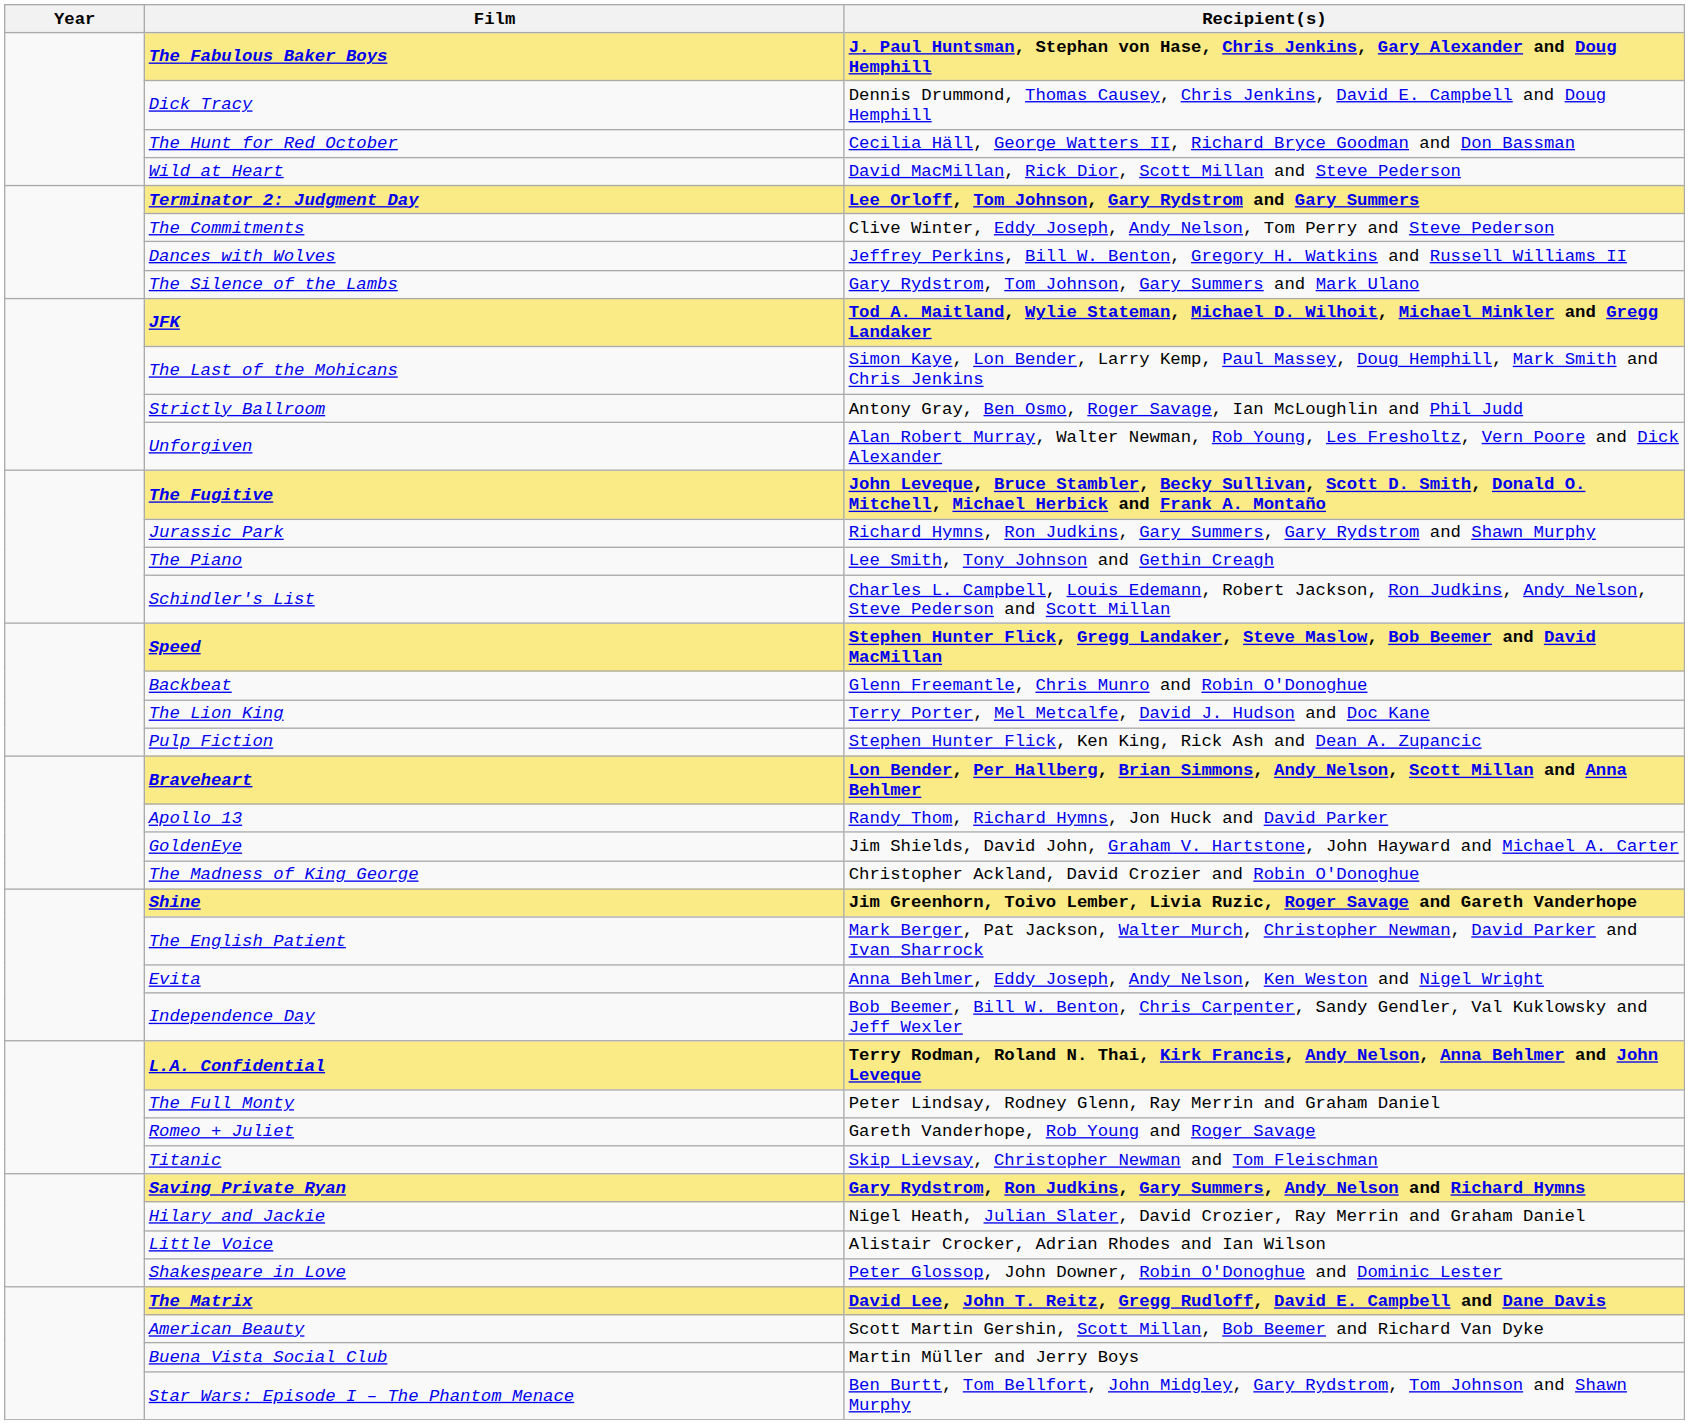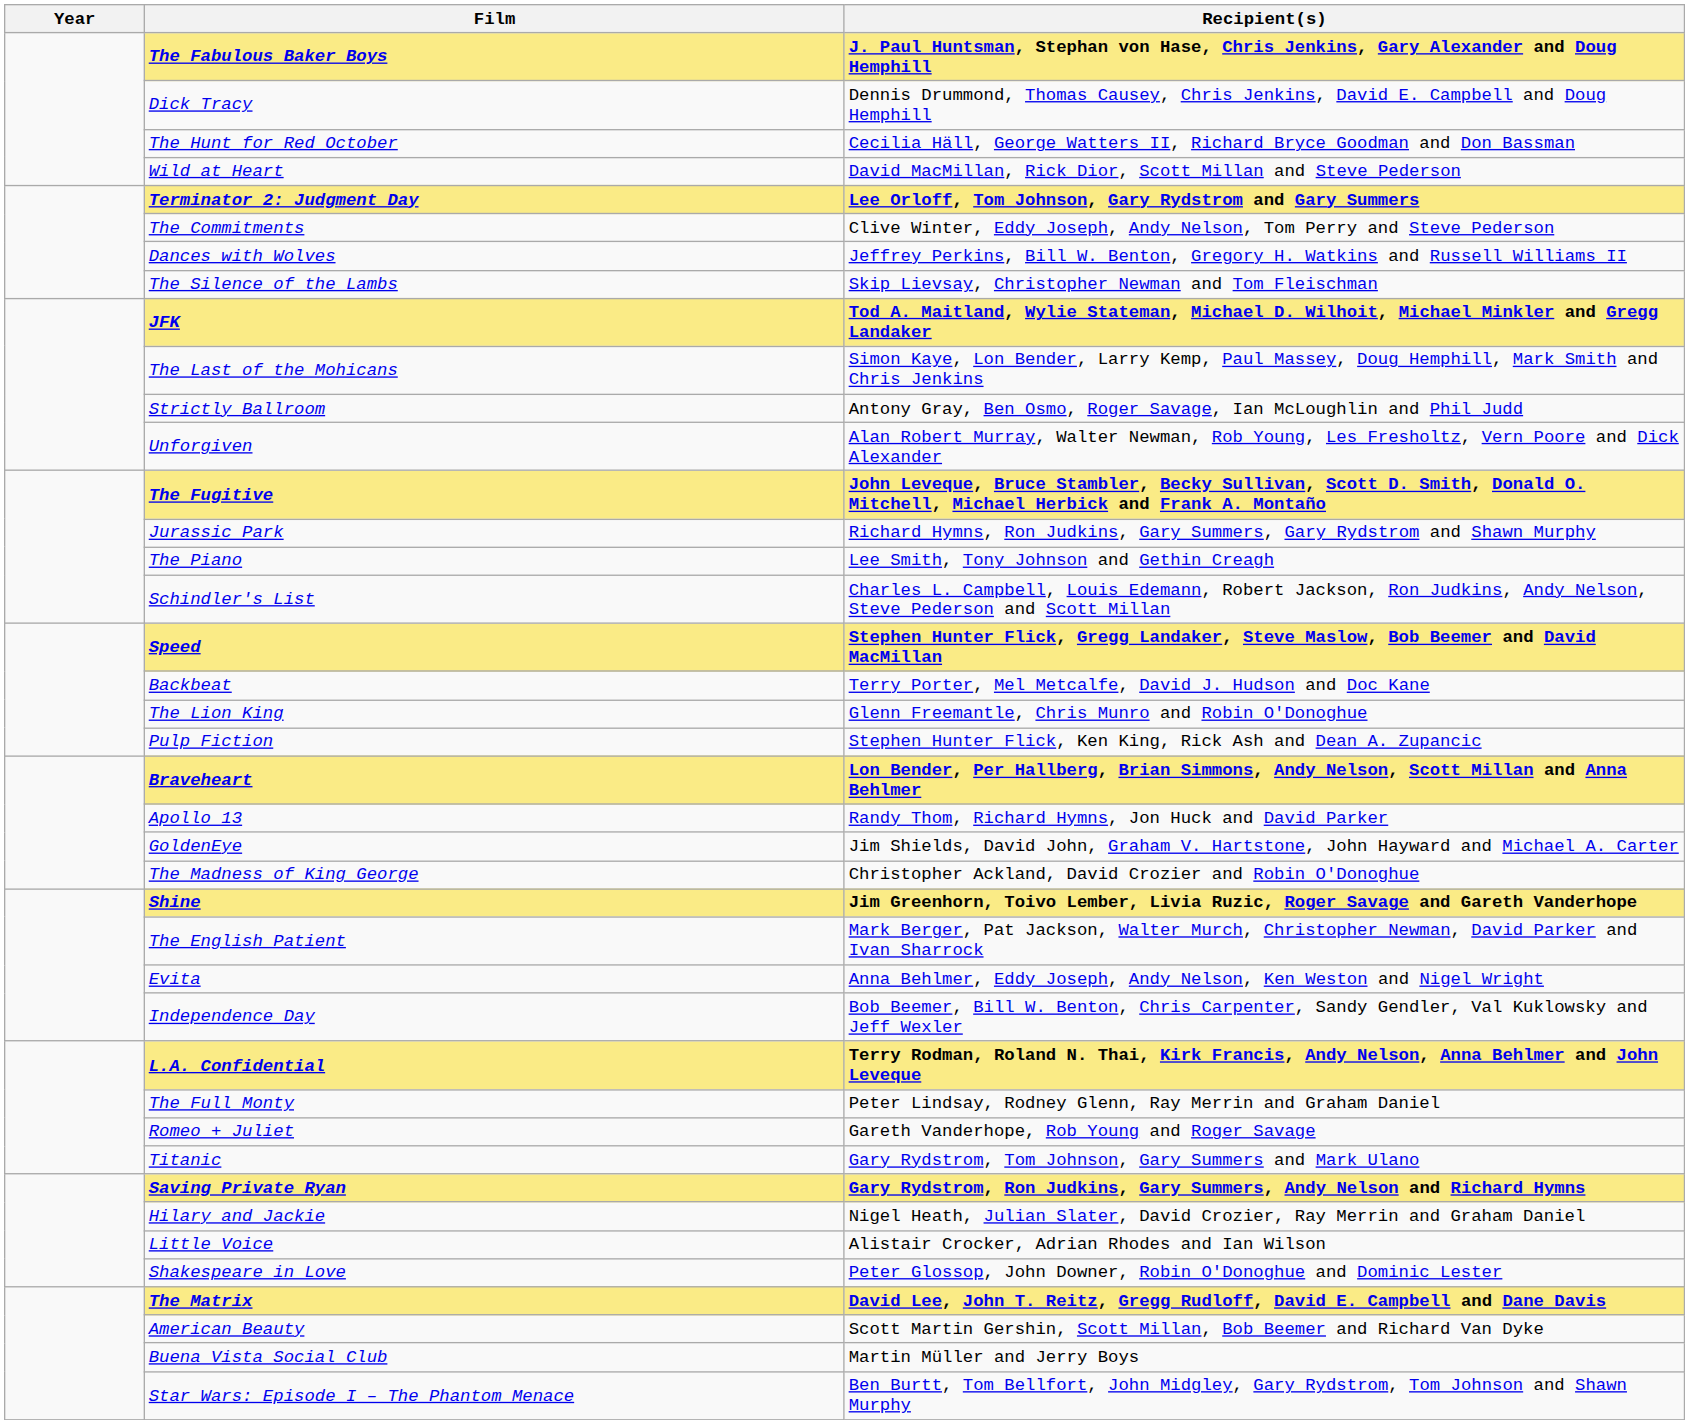 <table class="wikitable" style="width:100%;" cellpadding="5">
 <tr>
 <th style="width:5%;">Year</th>
 <th style="width:25%;">Film</th>
 <th style="width:30%;">Recipient(s)</th>
 </tr>
 <tr>
 <td rowspan="4"></td>
 <td style="background:#FAEB86"><strong><em><a href='#'>The Fabulous Baker Boys</a></em></strong></td>
 <td style="background:#FAEB86"><strong><a href='#'>J. Paul Huntsman</a>, Stephan von Hase, <a href='#'>Chris Jenkins</a>, <a href='#'>Gary Alexander</a> and <a href='#'>Doug Hemphill</a></strong></td>
 </tr>
 <tr>
 <td><em><a href='#'>Dick Tracy</a></em></td>
 <td>Dennis Drummond, <a href='#'>Thomas Causey</a>, <a href='#'>Chris Jenkins</a>, <a href='#'>David E. Campbell</a> and <a href='#'>Doug Hemphill</a></td>
 </tr>
 <tr>
 <td><em><a href='#'>The Hunt for Red October</a></em></td>
 <td><a href='#'>Cecilia Häll</a>, <a href='#'>George Watters II</a>, <a href='#'>Richard Bryce Goodman</a> and <a href='#'>Don Bassman</a></td>
 </tr>
 <tr>
 <td><em><a href='#'>Wild at Heart</a></em></td>
 <td><a href='#'>David MacMillan</a>, <a href='#'>Rick Dior</a>, <a href='#'>Scott Millan</a> and <a href='#'>Steve Pederson</a></td>
 </tr>
 <tr>
 <td rowspan="4"></td>
 <td style="background:#FAEB86"><strong><em><a href='#'>Terminator 2: Judgment Day</a></em></strong></td>
 <td style="background:#FAEB86"><strong><a href='#'>Lee Orloff</a>, <a href='#'>Tom Johnson</a>, <a href='#'>Gary Rydstrom</a> and <a href='#'>Gary Summers</a></strong></td>
 </tr>
 <tr>
 <td><em><a href='#'>The Commitments</a></em></td>
 <td>Clive Winter, <a href='#'>Eddy Joseph</a>, <a href='#'>Andy Nelson</a>, Tom Perry and <a href='#'>Steve Pederson</a></td>
 </tr>
 <tr>
 <td><em><a href='#'>Dances with Wolves</a></em></td>
 <td><a href='#'>Jeffrey Perkins</a>, <a href='#'>Bill W. Benton</a>, <a href='#'>Gregory H. Watkins</a> and <a href='#'>Russell Williams II</a></td>
 </tr>
 <tr>
 <td><em><a href='#'>The Silence of the Lambs</a></em></td>
-<td><a href='#'>Gary Rydstrom</a>, <a href='#'>Tom Johnson</a>, <a href='#'>Gary Summers</a> and <a href='#'>Mark Ulano</a></td>
+<td><a href='#'>Skip Lievsay</a>, <a href='#'>Christopher Newman</a> and <a href='#'>Tom Fleischman</a></td>
 </tr>
 <tr>
 <td rowspan="4"></td>
 <td style="background:#FAEB86"><strong><em><a href='#'>JFK</a></em></strong></td>
 <td style="background:#FAEB86"><strong><a href='#'>Tod A. Maitland</a>, <a href='#'>Wylie Stateman</a>, <a href='#'>Michael D. Wilhoit</a>, <a href='#'>Michael Minkler</a> and <a href='#'>Gregg Landaker</a></strong></td>
 </tr>
 <tr>
 <td><em><a href='#'>The Last of the Mohicans</a></em></td>
 <td><a href='#'>Simon Kaye</a>, <a href='#'>Lon Bender</a>, Larry Kemp, <a href='#'>Paul Massey</a>, <a href='#'>Doug Hemphill</a>, <a href='#'>Mark Smith</a> and <a href='#'>Chris Jenkins</a></td>
 </tr>
 <tr>
 <td><em><a href='#'>Strictly Ballroom</a></em></td>
 <td>Antony Gray, <a href='#'>Ben Osmo</a>, <a href='#'>Roger Savage</a>, Ian McLoughlin and <a href='#'>Phil Judd</a></td>
 </tr>
 <tr>
 <td><em><a href='#'>Unforgiven</a></em></td>
 <td><a href='#'>Alan Robert Murray</a>, Walter Newman, <a href='#'>Rob Young</a>, <a href='#'>Les Fresholtz</a>, <a href='#'>Vern Poore</a> and <a href='#'>Dick Alexander</a></td>
 </tr>
 <tr>
 <td rowspan="4"></td>
 <td style="background:#FAEB86"><strong><em><a href='#'>The Fugitive</a></em></strong></td>
 <td style="background:#FAEB86"><strong><a href='#'>John Leveque</a>, <a href='#'>Bruce Stambler</a>, <a href='#'>Becky Sullivan</a>, <a href='#'>Scott D. Smith</a>, <a href='#'>Donald O. Mitchell</a>, <a href='#'>Michael Herbick</a> and <a href='#'>Frank A. Montaño</a></strong></td>
 </tr>
 <tr>
 <td><em><a href='#'>Jurassic Park</a></em></td>
 <td><a href='#'>Richard Hymns</a>, <a href='#'>Ron Judkins</a>, <a href='#'>Gary Summers</a>, <a href='#'>Gary Rydstrom</a> and <a href='#'>Shawn Murphy</a></td>
 </tr>
 <tr>
 <td><em><a href='#'>The Piano</a></em></td>
 <td><a href='#'>Lee Smith</a>, <a href='#'>Tony Johnson</a> and <a href='#'>Gethin Creagh</a></td>
 </tr>
 <tr>
 <td><em><a href='#'>Schindler's List</a></em></td>
 <td><a href='#'>Charles L. Campbell</a>, <a href='#'>Louis Edemann</a>, Robert Jackson, <a href='#'>Ron Judkins</a>, <a href='#'>Andy Nelson</a>, <a href='#'>Steve Pederson</a> and <a href='#'>Scott Millan</a></td>
 </tr>
 <tr>
 <td rowspan="4"></td>
 <td style="background:#FAEB86"><strong><em><a href='#'>Speed</a></em></strong></td>
 <td style="background:#FAEB86"><strong><a href='#'>Stephen Hunter Flick</a>, <a href='#'>Gregg Landaker</a>, <a href='#'>Steve Maslow</a>, <a href='#'>Bob Beemer</a> and <a href='#'>David MacMillan</a></strong></td>
 </tr>
 <tr>
 <td><em><a href='#'>Backbeat</a></em></td>
-<td><a href='#'>Glenn Freemantle</a>, <a href='#'>Chris Munro</a> and <a href='#'>Robin O'Donoghue</a></td>
+<td><a href='#'>Terry Porter</a>, <a href='#'>Mel Metcalfe</a>, <a href='#'>David J. Hudson</a> and <a href='#'>Doc Kane</a></td>
 </tr>
 <tr>
 <td><em><a href='#'>The Lion King</a></em></td>
-<td><a href='#'>Terry Porter</a>, <a href='#'>Mel Metcalfe</a>, <a href='#'>David J. Hudson</a> and <a href='#'>Doc Kane</a></td>
+<td><a href='#'>Glenn Freemantle</a>, <a href='#'>Chris Munro</a> and <a href='#'>Robin O'Donoghue</a></td>
 </tr>
 <tr>
 <td><em><a href='#'>Pulp Fiction</a></em></td>
 <td><a href='#'>Stephen Hunter Flick</a>, Ken King, Rick Ash and <a href='#'>Dean A. Zupancic</a></td>
 </tr>
 <tr>
 <td rowspan="4"></td>
 <td style="background:#FAEB86"><strong><em><a href='#'>Braveheart</a></em></strong></td>
 <td style="background:#FAEB86"><strong><a href='#'>Lon Bender</a>, <a href='#'>Per Hallberg</a>, <a href='#'>Brian Simmons</a>, <a href='#'>Andy Nelson</a>, <a href='#'>Scott Millan</a> and <a href='#'>Anna Behlmer</a></strong></td>
 </tr>
 <tr>
 <td><em><a href='#'>Apollo 13</a></em></td>
 <td><a href='#'>Randy Thom</a>, <a href='#'>Richard Hymns</a>, Jon Huck and <a href='#'>David Parker</a></td>
 </tr>
 <tr>
 <td><em><a href='#'>GoldenEye</a></em></td>
 <td>Jim Shields, David John, <a href='#'>Graham V. Hartstone</a>, John Hayward and <a href='#'>Michael A. Carter</a></td>
 </tr>
 <tr>
 <td><em><a href='#'>The Madness of King George</a></em></td>
 <td>Christopher Ackland, David Crozier and <a href='#'>Robin O'Donoghue</a></td>
 </tr>
 <tr>
 <td rowspan="4"></td>
 <td style="background:#FAEB86"><strong><em><a href='#'>Shine</a></em></strong></td>
 <td style="background:#FAEB86"><strong>Jim Greenhorn, Toivo Lember, Livia Ruzic, <a href='#'>Roger Savage</a> and Gareth Vanderhope</strong></td>
 </tr>
 <tr>
 <td><em><a href='#'>The English Patient</a></em></td>
 <td><a href='#'>Mark Berger</a>, Pat Jackson, <a href='#'>Walter Murch</a>, <a href='#'>Christopher Newman</a>, <a href='#'>David Parker</a> and <a href='#'>Ivan Sharrock</a></td>
 </tr>
 <tr>
 <td><em><a href='#'>Evita</a></em></td>
 <td><a href='#'>Anna Behlmer</a>, <a href='#'>Eddy Joseph</a>, <a href='#'>Andy Nelson</a>, <a href='#'>Ken Weston</a> and <a href='#'>Nigel Wright</a></td>
 </tr>
 <tr>
 <td><em><a href='#'>Independence Day</a></em></td>
 <td><a href='#'>Bob Beemer</a>, <a href='#'>Bill W. Benton</a>, <a href='#'>Chris Carpenter</a>, Sandy Gendler, Val Kuklowsky and <a href='#'>Jeff Wexler</a></td>
 </tr>
 <tr>
 <td rowspan="4"></td>
 <td style="background:#FAEB86"><strong><em><a href='#'>L.A. Confidential</a></em></strong></td>
 <td style="background:#FAEB86"><strong>Terry Rodman, Roland N. Thai, <a href='#'>Kirk Francis</a>, <a href='#'>Andy Nelson</a>, <a href='#'>Anna Behlmer</a> and <a href='#'>John Leveque</a></strong></td>
 </tr>
 <tr>
 <td><em><a href='#'>The Full Monty</a></em></td>
 <td>Peter Lindsay, Rodney Glenn, Ray Merrin and Graham Daniel</td>
 </tr>
 <tr>
 <td><em><a href='#'>Romeo + Juliet</a></em></td>
 <td>Gareth Vanderhope, <a href='#'>Rob Young</a> and <a href='#'>Roger Savage</a></td>
 </tr>
 <tr>
 <td><em><a href='#'>Titanic</a></em></td>
-<td><a href='#'>Skip Lievsay</a>, <a href='#'>Christopher Newman</a> and <a href='#'>Tom Fleischman</a></td>
+<td><a href='#'>Gary Rydstrom</a>, <a href='#'>Tom Johnson</a>, <a href='#'>Gary Summers</a> and <a href='#'>Mark Ulano</a></td>
 </tr>
 <tr>
 <td rowspan="4"></td>
 <td style="background:#FAEB86"><strong><em><a href='#'>Saving Private Ryan</a></em></strong></td>
 <td style="background:#FAEB86"><strong><a href='#'>Gary Rydstrom</a>, <a href='#'>Ron Judkins</a>, <a href='#'>Gary Summers</a>, <a href='#'>Andy Nelson</a> and <a href='#'>Richard Hymns</a></strong></td>
 </tr>
 <tr>
 <td><em><a href='#'>Hilary and Jackie</a></em></td>
 <td>Nigel Heath, <a href='#'>Julian Slater</a>, David Crozier, Ray Merrin and Graham Daniel</td>
 </tr>
 <tr>
 <td><em><a href='#'>Little Voice</a></em></td>
 <td>Alistair Crocker, Adrian Rhodes and Ian Wilson</td>
 </tr>
 <tr>
 <td><em><a href='#'>Shakespeare in Love</a></em></td>
 <td><a href='#'>Peter Glossop</a>, John Downer, <a href='#'>Robin O'Donoghue</a> and <a href='#'>Dominic Lester</a></td>
 </tr>
 <tr>
 <td rowspan="5"></td>
 <td style="background:#FAEB86"><strong><em><a href='#'>The Matrix</a></em></strong></td>
 <td style="background:#FAEB86"><strong><a href='#'>David Lee</a>, <a href='#'>John T. Reitz</a>, <a href='#'>Gregg Rudloff</a>, <a href='#'>David E. Campbell</a> and <a href='#'>Dane Davis</a></strong></td>
 </tr>
 <tr>
 <td><em><a href='#'>American Beauty</a></em></td>
 <td>Scott Martin Gershin, <a href='#'>Scott Millan</a>, <a href='#'>Bob Beemer</a> and Richard Van Dyke</td>
 </tr>
 <tr>
 <td><em><a href='#'>Buena Vista Social Club</a></em></td>
 <td>Martin Müller and Jerry Boys</td>
 </tr>
 <tr>
 <td><em><a href='#'>Star Wars: Episode I – The Phantom Menace</a></em></td>
 <td><a href='#'>Ben Burtt</a>, <a href='#'>Tom Bellfort</a>, <a href='#'>John Midgley</a>, <a href='#'>Gary Rydstrom</a>, <a href='#'>Tom Johnson</a> and <a href='#'>Shawn Murphy</a></td>
 </tr>
 </table>
